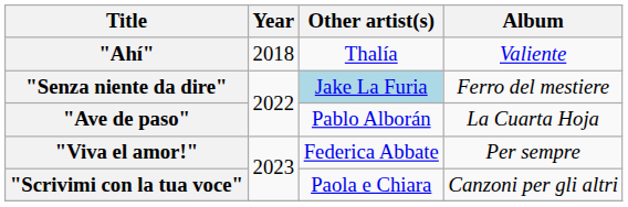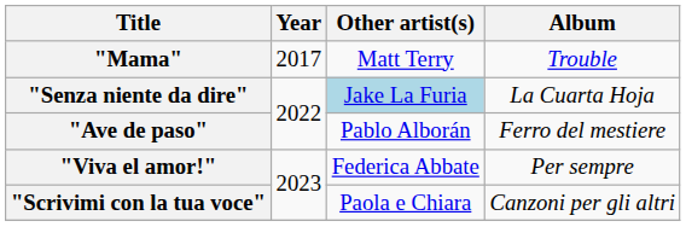 <table class="wikitable plainrowheaders" style="text-align:center;">
 <tr>
 <th scope="col">Title</th>
 <th scope="col">Year</th>
 <th scope="col">Other artist(s)</th>
 <th scope="col">Album</th>
 </tr>
 <tr>
-<th scope="row">"Ahí"</th>
-<td>2018</td>
-<td><a href='#'>Thalía</a></td>
-<td><em><a href='#'>Valiente</a></em></td>
+<th scope="row">"Mama"</th>
+<td>2017</td>
+<td><a href='#'>Matt Terry</a></td>
+<td><em><a href='#'>Trouble</a></em></td>
 </tr>
 <tr>
 <th scope="row">"Senza niente da dire"</th>
 <td rowspan=2>2022</td>
 <td style="background: lightblue;"><a href='#'>Jake La Furia</a></td>
-<td><em>Ferro del mestiere</em></td>
+<td><em>La Cuarta Hoja</em></td>
 </tr>
 <tr>
 <th scope="row">"Ave de paso"</th>
 <td><a href='#'>Pablo Alborán</a></td>
-<td><em>La Cuarta Hoja</em></td>
+<td><em>Ferro del mestiere</em></td>
 </tr>
 <tr>
 <th scope="row">"Viva el amor!"</th>
 <td rowspan=2>2023</td>
 <td><a href='#'>Federica Abbate</a></td>
 <td><em>Per sempre</em></td>
 </tr>
 <tr>
 <th scope="row">"Scrivimi con la tua voce"</th>
 <td><a href='#'>Paola e Chiara</a></td>
 <td><em>Canzoni per gli altri</em></td>
 </tr>
 <tr>
 </tr>
 </table>
